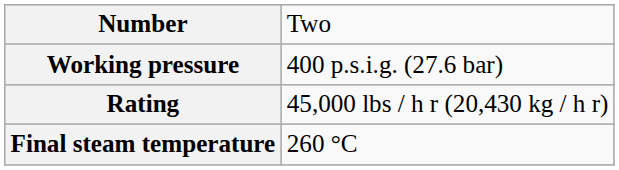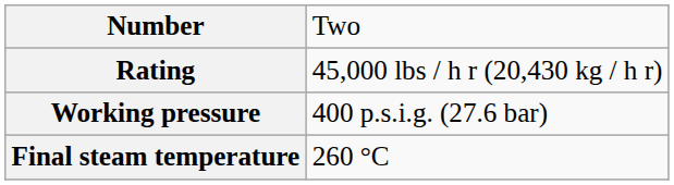 <table class="wikitable plainrowheaders">
 <tr>
 <th scope=row>Number</th>
 <td>Two</td>
 </tr>
 <tr>
+<th scope=row>Rating</th>
+<td>45,000 lbs / h r   (20,430 kg /  h r)</td>
+</tr>
+<tr>
 <th scope=row>Working pressure</th>
 <td>400 p.s.i.g.    (27.6 bar)</td>
-</tr>
-<tr>
-<th scope=row>Rating</th>
-<td>45,000 lbs / h r   (20,430 kg /  h r)</td>
 </tr>
 <tr>
 <th scope=row>Final steam temperature</th>
 <td>260 °C</td>
 </tr>
 </table>
